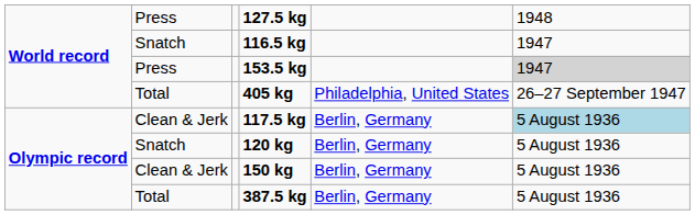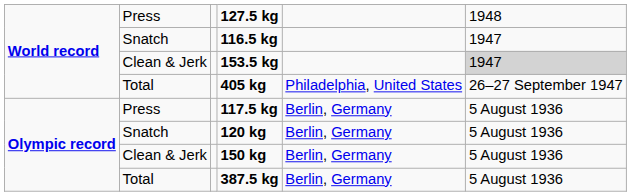 <table class="wikitable">
 <tr>
 <td rowspan=4><strong><a href='#'>World record</a></strong></td>
 <td>Press</td>
 <td></td>
 <td><strong>127.5 kg</strong></td>
 <td></td>
 <td>1948</td>
 </tr>
 <tr>
 <td>Snatch</td>
 <td></td>
 <td><strong>116.5 kg</strong></td>
 <td></td>
 <td>1947</td>
 </tr>
 <tr>
-<td>Press</td>
+<td>Clean & Jerk</td>
 <td></td>
 <td><strong>153.5 kg</strong></td>
 <td></td>
 <td style="background: lightgrey;">1947</td>
 </tr>
 <tr>
 <td>Total</td>
 <td></td>
 <td><strong>405 kg</strong></td>
 <td><a href='#'>Philadelphia</a>, <a href='#'>United States</a></td>
 <td>26–27 September 1947</td>
 </tr>
 <tr>
 <td rowspan=4><strong><a href='#'>Olympic record</a></strong></td>
-<td>Clean & Jerk</td>
+<td>Press</td>
 <td></td>
 <td><strong>117.5 kg</strong></td>
 <td><a href='#'>Berlin</a>, <a href='#'>Germany</a></td>
-<td style="background: lightblue;">5 August 1936</td>
+<td>5 August 1936</td>
 </tr>
 <tr>
 <td>Snatch</td>
 <td></td>
 <td><strong>120 kg</strong></td>
 <td><a href='#'>Berlin</a>, <a href='#'>Germany</a></td>
 <td>5 August 1936</td>
 </tr>
 <tr>
 <td>Clean & Jerk</td>
 <td></td>
 <td><strong>150 kg</strong></td>
 <td><a href='#'>Berlin</a>, <a href='#'>Germany</a></td>
 <td>5 August 1936</td>
 </tr>
 <tr>
 <td>Total</td>
 <td></td>
 <td><strong>387.5 kg</strong></td>
 <td><a href='#'>Berlin</a>, <a href='#'>Germany</a></td>
 <td>5 August 1936</td>
 </tr>
 </table>
